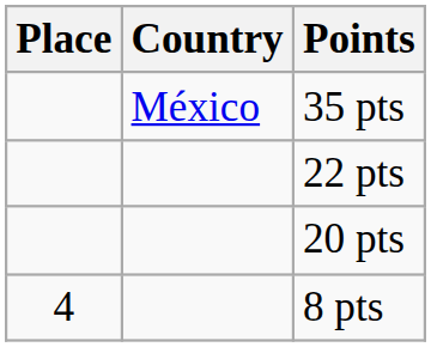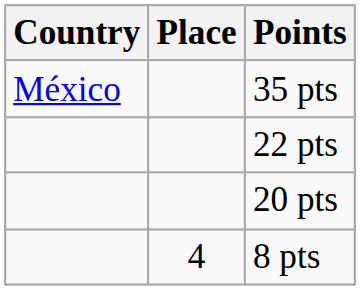 <table class=wikitable>
 <tr>
+<th>Country</th>
 <th>Place</th>
-<th>Country</th>
 <th>Points</th>
 </tr>
 <tr>
+<td> <a href='#'>México</a></td>
 <td align=center></td>
-<td> <a href='#'>México</a></td>
 <td>35 pts</td>
 </tr>
 <tr>
+<td></td>
 <td align=center></td>
-<td></td>
 <td>22 pts</td>
 </tr>
 <tr>
+<td></td>
 <td align=center></td>
-<td></td>
 <td>20 pts</td>
 </tr>
 <tr>
+<td></td>
 <td align=center>4</td>
-<td></td>
 <td>8 pts</td>
 </tr>
 </table>
